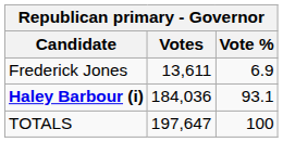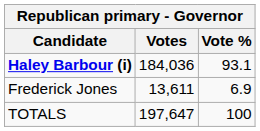 <table class="wikitable">
 <tr>
 <th colspan="3">Republican primary - Governor</th>
 </tr>
 <tr>
 <th>Candidate</th>
 <th>Votes</th>
 <th>Vote %</th>
 </tr>
 <tr>
+<td><strong><a href='#'>Haley Barbour</a> (i)</strong></td>
+<td align="right">184,036</td>
+<td align="right">93.1</td>
+</tr>
+<tr>
 <td>Frederick Jones</td>
 <td align="right">13,611</td>
 <td align="right">6.9</td>
-</tr>
-<tr>
-<td><strong><a href='#'>Haley Barbour</a> (i)</strong></td>
-<td align="right">184,036</td>
-<td align="right">93.1</td>
 </tr>
 <tr>
 <td>TOTALS</td>
 <td align="right">197,647</td>
 <td align="right">100</td>
 </tr>
 </table>
